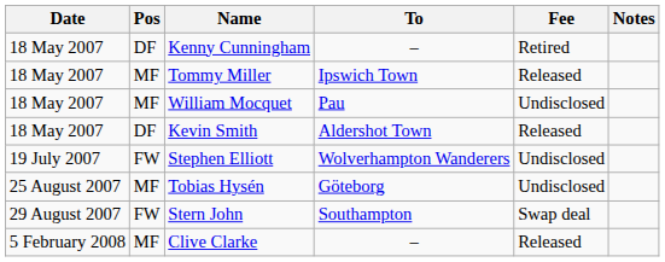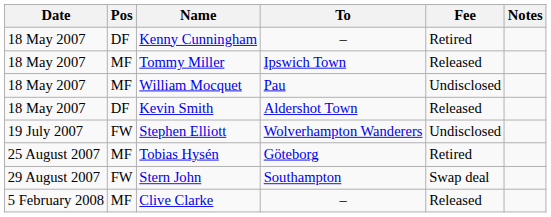 <table class="wikitable">
 <tr>
 <th>Date</th>
 <th>Pos</th>
 <th>Name</th>
 <th>To</th>
 <th>Fee</th>
 <th>Notes</th>
 </tr>
 <tr>
 <td>18 May 2007</td>
 <td>DF</td>
 <td><a href='#'>Kenny Cunningham</a></td>
 <td align="center">–</td>
 <td>Retired</td>
 <td></td>
 </tr>
 <tr>
 <td>18 May 2007</td>
 <td>MF</td>
 <td><a href='#'>Tommy Miller</a></td>
 <td><a href='#'>Ipswich Town</a></td>
 <td>Released</td>
 <td></td>
 </tr>
 <tr>
 <td>18 May 2007</td>
 <td>MF</td>
 <td><a href='#'>William Mocquet</a></td>
 <td><a href='#'>Pau</a></td>
 <td>Undisclosed</td>
 <td></td>
 </tr>
 <tr>
 <td>18 May 2007</td>
 <td>DF</td>
 <td><a href='#'>Kevin Smith</a></td>
 <td><a href='#'>Aldershot Town</a></td>
 <td>Released</td>
 <td></td>
 </tr>
 <tr>
 <td>19 July 2007</td>
 <td>FW</td>
 <td><a href='#'>Stephen Elliott</a></td>
 <td><a href='#'>Wolverhampton Wanderers</a></td>
 <td>Undisclosed</td>
 <td></td>
 </tr>
 <tr>
 <td>25 August 2007</td>
 <td>MF</td>
 <td><a href='#'>Tobias Hysén</a></td>
 <td><a href='#'>Göteborg</a></td>
-<td>Undisclosed</td>
+<td>Retired</td>
 <td></td>
 </tr>
 <tr>
 <td>29 August 2007</td>
 <td>FW</td>
 <td><a href='#'>Stern John</a></td>
 <td><a href='#'>Southampton</a></td>
 <td>Swap deal</td>
 <td></td>
 </tr>
 <tr>
 <td>5 February 2008</td>
 <td>MF</td>
 <td><a href='#'>Clive Clarke</a></td>
 <td align="center">–</td>
 <td>Released</td>
 <td></td>
 </tr>
 </table>
